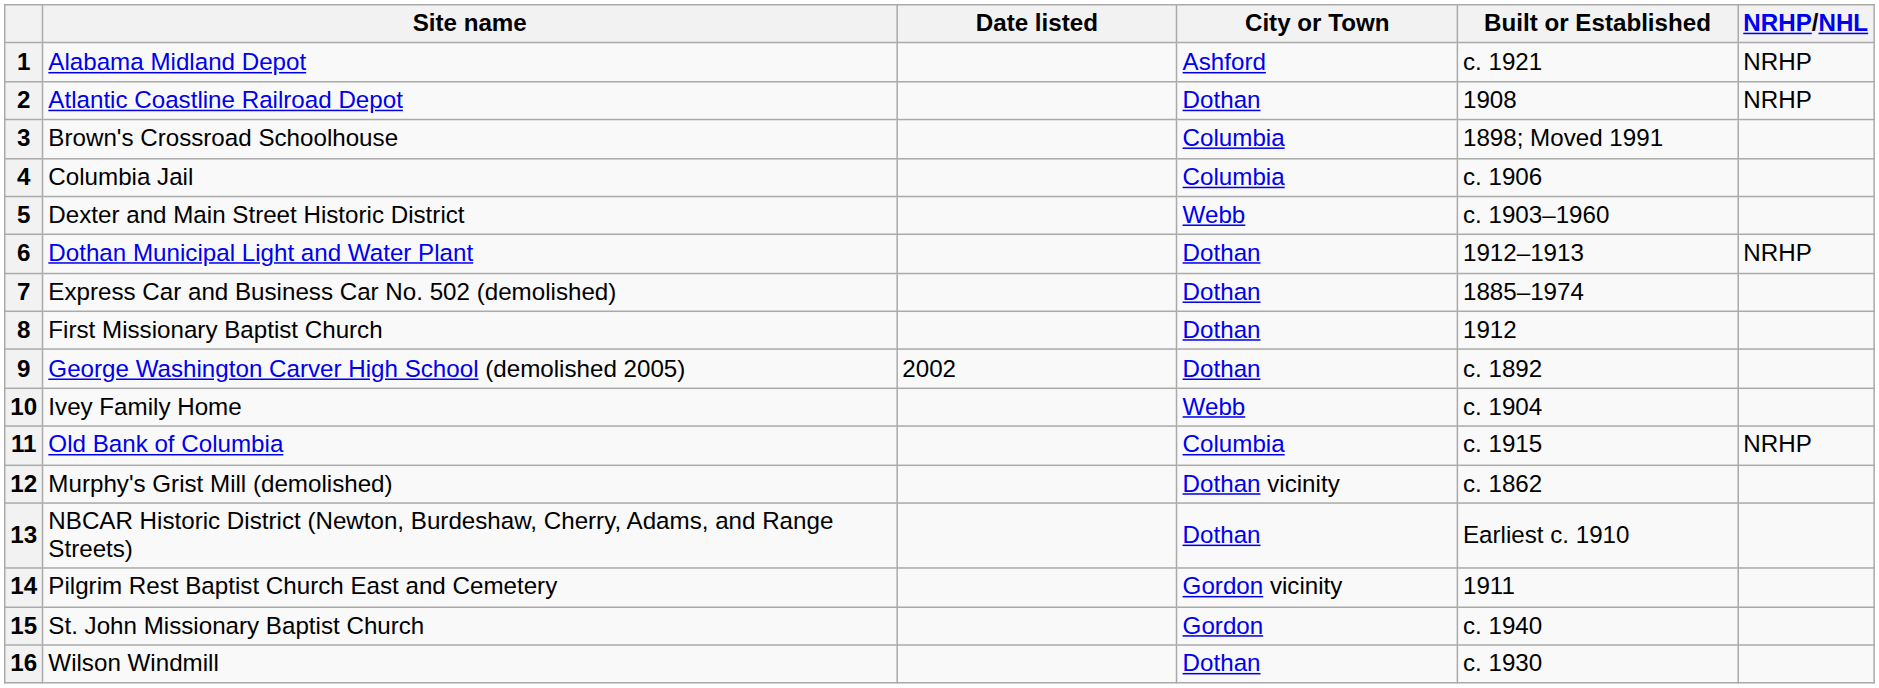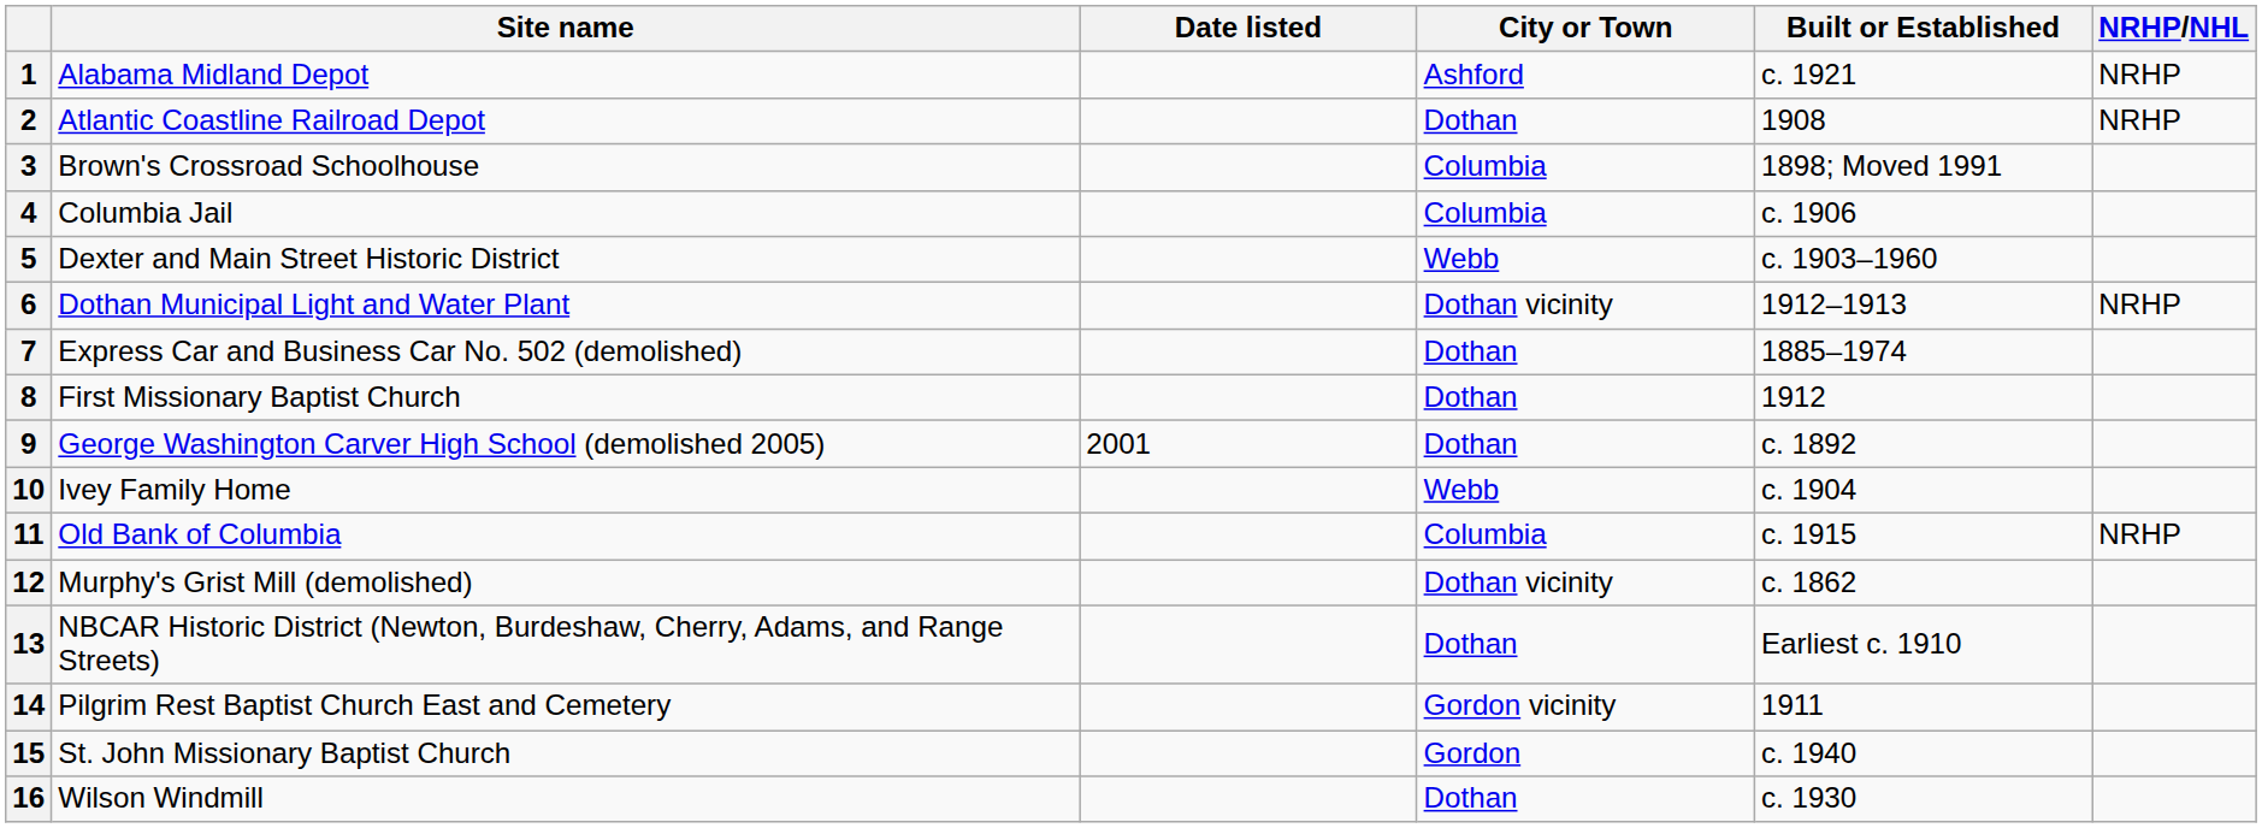 <table class="wikitable" style="width:98%">
 <tr>
 <th width = 2%  ></th>
 <th><strong>Site name</strong></th>
 <th width = 15% ><strong>Date listed</strong></th>
 <th width = 15% ><strong>City or Town</strong></th>
 <th width = 15% ><strong>Built or Established</strong></th>
 <th width = 5%  ><strong><a href='#'>NRHP</a>/<a href='#'>NHL</a></strong></th>
 </tr>
 <tr ->
 <th>1</th>
 <td><a href='#'>Alabama Midland Depot</a></td>
 <td></td>
 <td><a href='#'>Ashford</a></td>
 <td>c. 1921</td>
 <td>NRHP</td>
 </tr>
 <tr ->
 <th>2</th>
 <td><a href='#'>Atlantic Coastline Railroad Depot</a></td>
 <td></td>
 <td><a href='#'>Dothan</a></td>
 <td>1908</td>
 <td>NRHP</td>
 </tr>
 <tr ->
 <th>3</th>
 <td>Brown's Crossroad Schoolhouse</td>
 <td></td>
 <td><a href='#'>Columbia</a></td>
 <td>1898; Moved 1991</td>
 <td></td>
 </tr>
 <tr ->
 <th>4</th>
 <td>Columbia Jail</td>
 <td></td>
 <td><a href='#'>Columbia</a></td>
 <td>c. 1906</td>
 <td></td>
 </tr>
 <tr ->
 <th>5</th>
 <td>Dexter and Main Street Historic District</td>
 <td></td>
 <td><a href='#'>Webb</a></td>
 <td>c. 1903–1960</td>
 <td></td>
 </tr>
 <tr ->
 <th>6</th>
 <td><a href='#'>Dothan Municipal Light and Water Plant</a></td>
 <td></td>
-<td><a href='#'>Dothan</a></td>
+<td><a href='#'>Dothan</a> vicinity</td>
 <td>1912–1913</td>
 <td>NRHP</td>
 </tr>
 <tr ->
 <th>7</th>
 <td>Express Car and Business Car No. 502 (demolished)</td>
 <td></td>
 <td><a href='#'>Dothan</a></td>
 <td>1885–1974</td>
 <td></td>
 </tr>
 <tr ->
 <th>8</th>
 <td>First Missionary Baptist Church</td>
 <td></td>
 <td><a href='#'>Dothan</a></td>
 <td>1912</td>
 <td></td>
 </tr>
 <tr ->
 <th>9</th>
 <td><a href='#'>George Washington Carver High School</a> (demolished 2005)</td>
-<td>2002</td>
+<td>2001</td>
 <td><a href='#'>Dothan</a></td>
 <td>c. 1892</td>
 <td></td>
 </tr>
 <tr ->
 <th>10</th>
 <td>Ivey Family Home</td>
 <td></td>
 <td><a href='#'>Webb</a></td>
 <td>c. 1904</td>
 <td></td>
 </tr>
 <tr ->
 <th>11</th>
 <td><a href='#'>Old Bank of Columbia</a></td>
 <td></td>
 <td><a href='#'>Columbia</a></td>
 <td>c. 1915</td>
 <td>NRHP</td>
 </tr>
 <tr ->
 <th>12</th>
 <td>Murphy's Grist Mill (demolished)</td>
 <td></td>
 <td><a href='#'>Dothan</a> vicinity</td>
 <td>c. 1862</td>
 <td></td>
 </tr>
 <tr ->
 <th>13</th>
 <td>NBCAR Historic District (Newton, Burdeshaw, Cherry, Adams, and Range Streets)</td>
 <td></td>
 <td><a href='#'>Dothan</a></td>
 <td>Earliest c. 1910</td>
 <td></td>
 </tr>
 <tr ->
 <th>14</th>
 <td>Pilgrim Rest Baptist Church East and Cemetery</td>
 <td></td>
 <td><a href='#'>Gordon</a> vicinity</td>
 <td>1911</td>
 <td></td>
 </tr>
 <tr ->
 <th>15</th>
 <td>St. John Missionary Baptist Church</td>
 <td></td>
 <td><a href='#'>Gordon</a></td>
 <td>c. 1940</td>
 <td></td>
 </tr>
 <tr ->
 <th>16</th>
 <td>Wilson Windmill</td>
 <td></td>
 <td><a href='#'>Dothan</a></td>
 <td>c. 1930</td>
 <td></td>
 </tr>
 </table>
